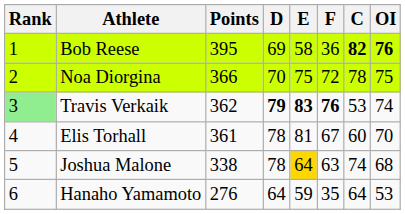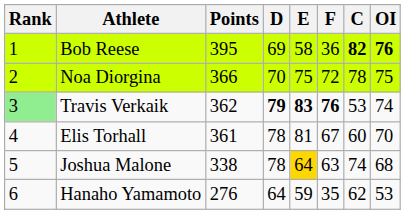 <table class="wikitable">
 <tr>
 <th>Rank</th>
 <th>Athlete</th>
 <th>Points</th>
 <th>D</th>
 <th>E</th>
 <th>F</th>
 <th>C</th>
 <th>OI</th>
 </tr>
 <tr>
 <td style="background:#CCFF00">1</td>
 <td style="background:#CCFF00"> Bob Reese</td>
 <td style="background:#CCFF00">395</td>
 <td style="background:#CCFF00">69</td>
 <td style="background:#CCFF00">58</td>
 <td style="background:#CCFF00">36</td>
 <td style="background:#CCFF00"><strong>82</strong></td>
 <td style="background:#CCFF00"><strong>76</strong></td>
 </tr>
 <tr>
 <td style="background:#CCFF00">2</td>
 <td style="background:#CCFF00"> Noa Diorgina</td>
 <td style="background:#CCFF00">366</td>
 <td style="background:#CCFF00">70</td>
 <td style="background:#CCFF00">75</td>
 <td style="background:#CCFF00">72</td>
 <td style="background:#CCFF00">78</td>
 <td style="background:#CCFF00">75</td>
 </tr>
 <tr>
 <td style="background: lightgreen;">3</td>
 <td> Travis Verkaik</td>
 <td>362</td>
 <td><strong>79</strong></td>
 <td><strong>83</strong></td>
 <td><strong>76</strong></td>
 <td>53</td>
 <td>74</td>
 </tr>
 <tr>
 <td>4</td>
 <td> Elis Torhall</td>
 <td>361</td>
 <td>78</td>
 <td>81</td>
 <td>67</td>
 <td>60</td>
 <td>70</td>
 </tr>
 <tr>
 <td>5</td>
 <td> Joshua Malone</td>
 <td>338</td>
 <td>78</td>
 <td style="background: gold;">64</td>
 <td>63</td>
 <td>74</td>
 <td>68</td>
 </tr>
 <tr>
 <td>6</td>
 <td> Hanaho Yamamoto</td>
 <td>276</td>
 <td>64</td>
 <td>59</td>
 <td>35</td>
-<td>64</td>
+<td>62</td>
 <td>53</td>
 </tr>
 </table>
